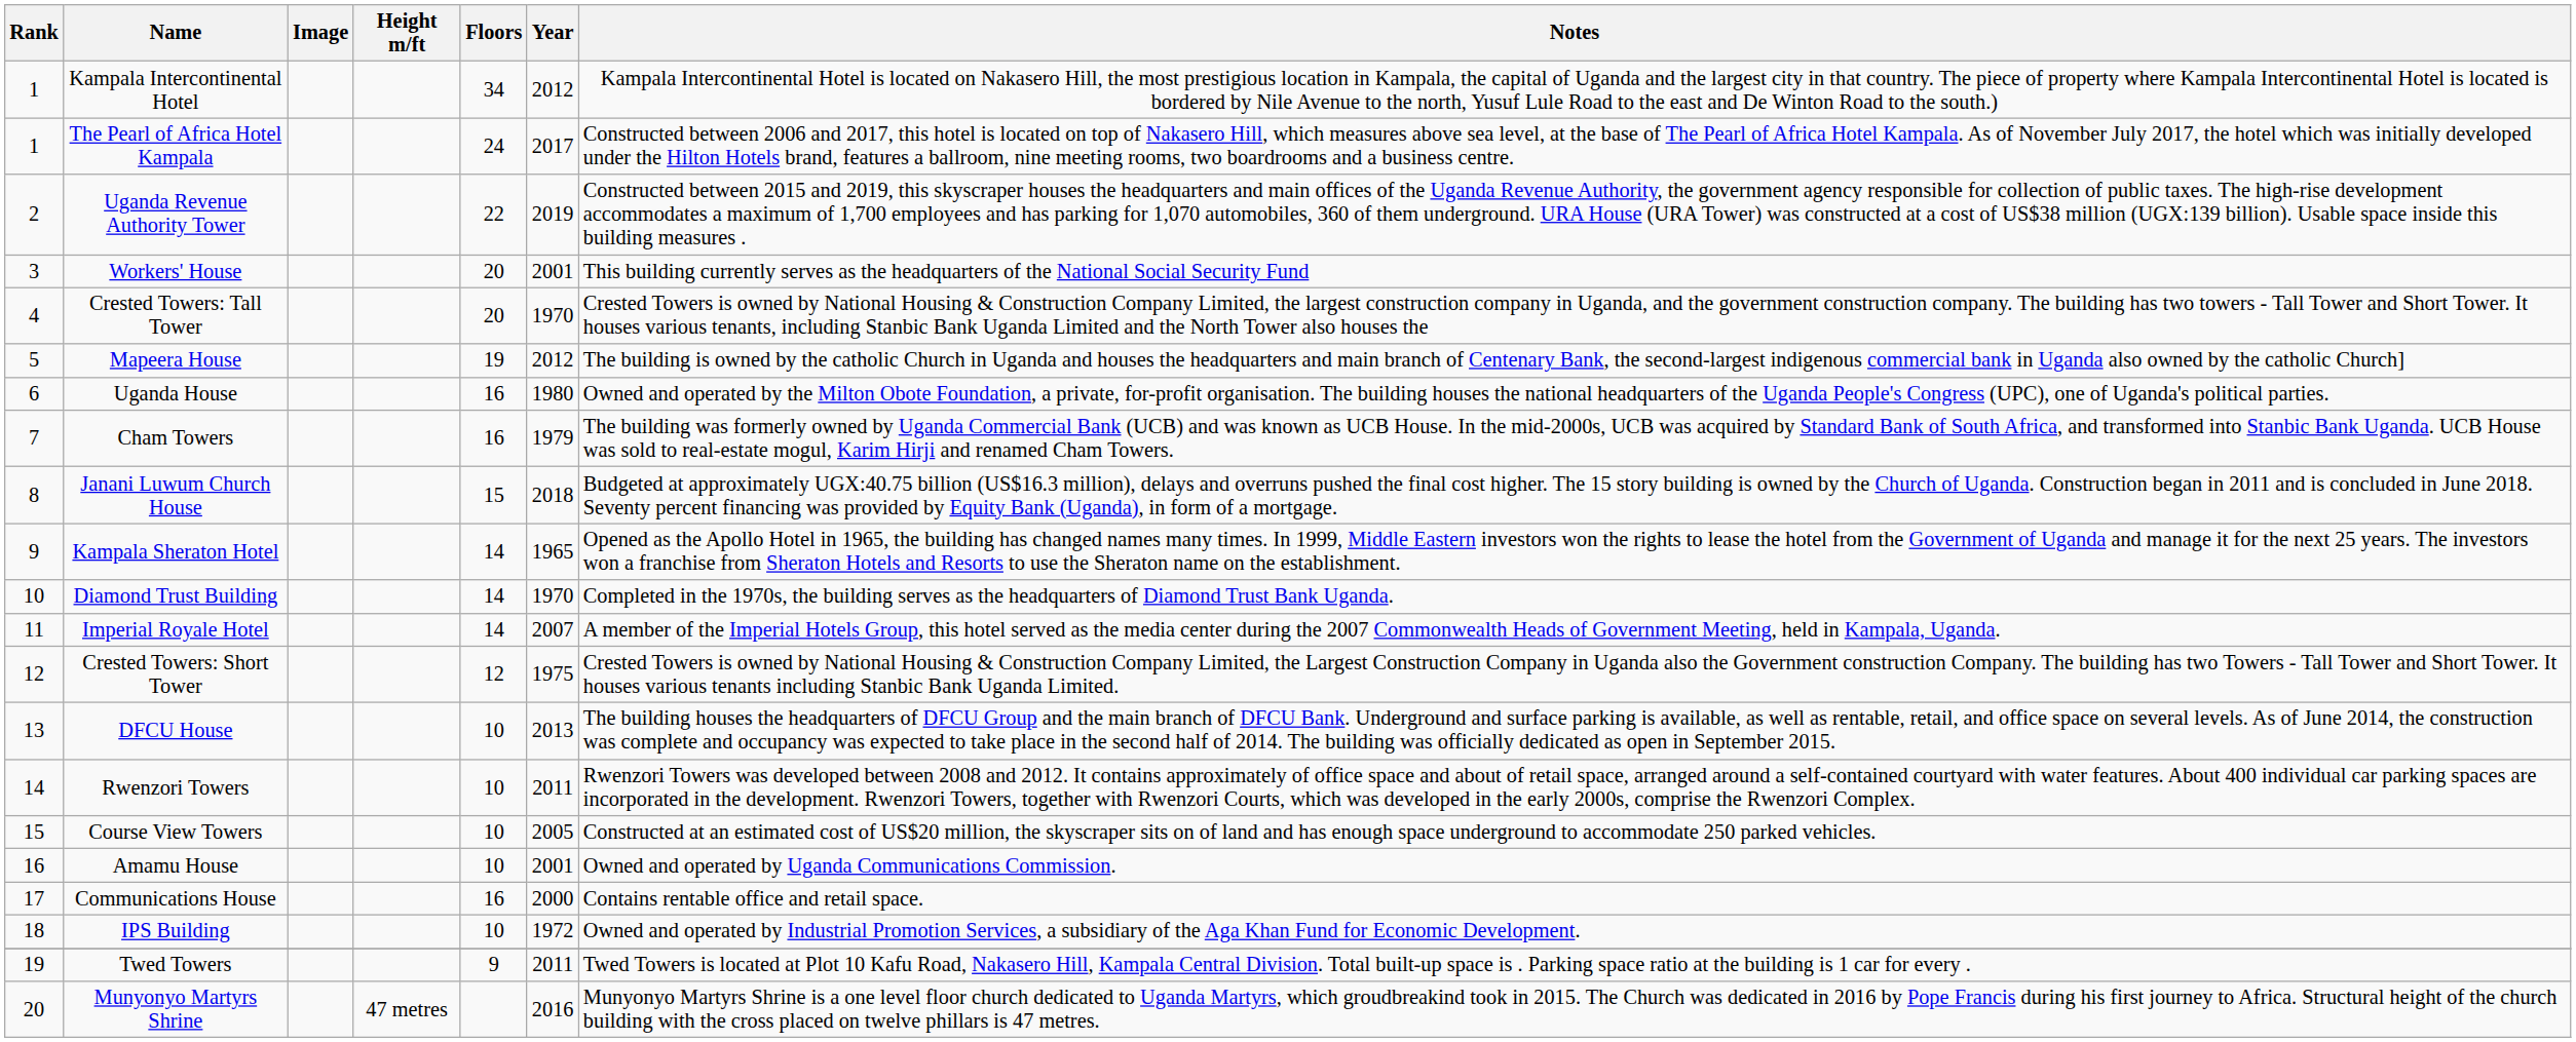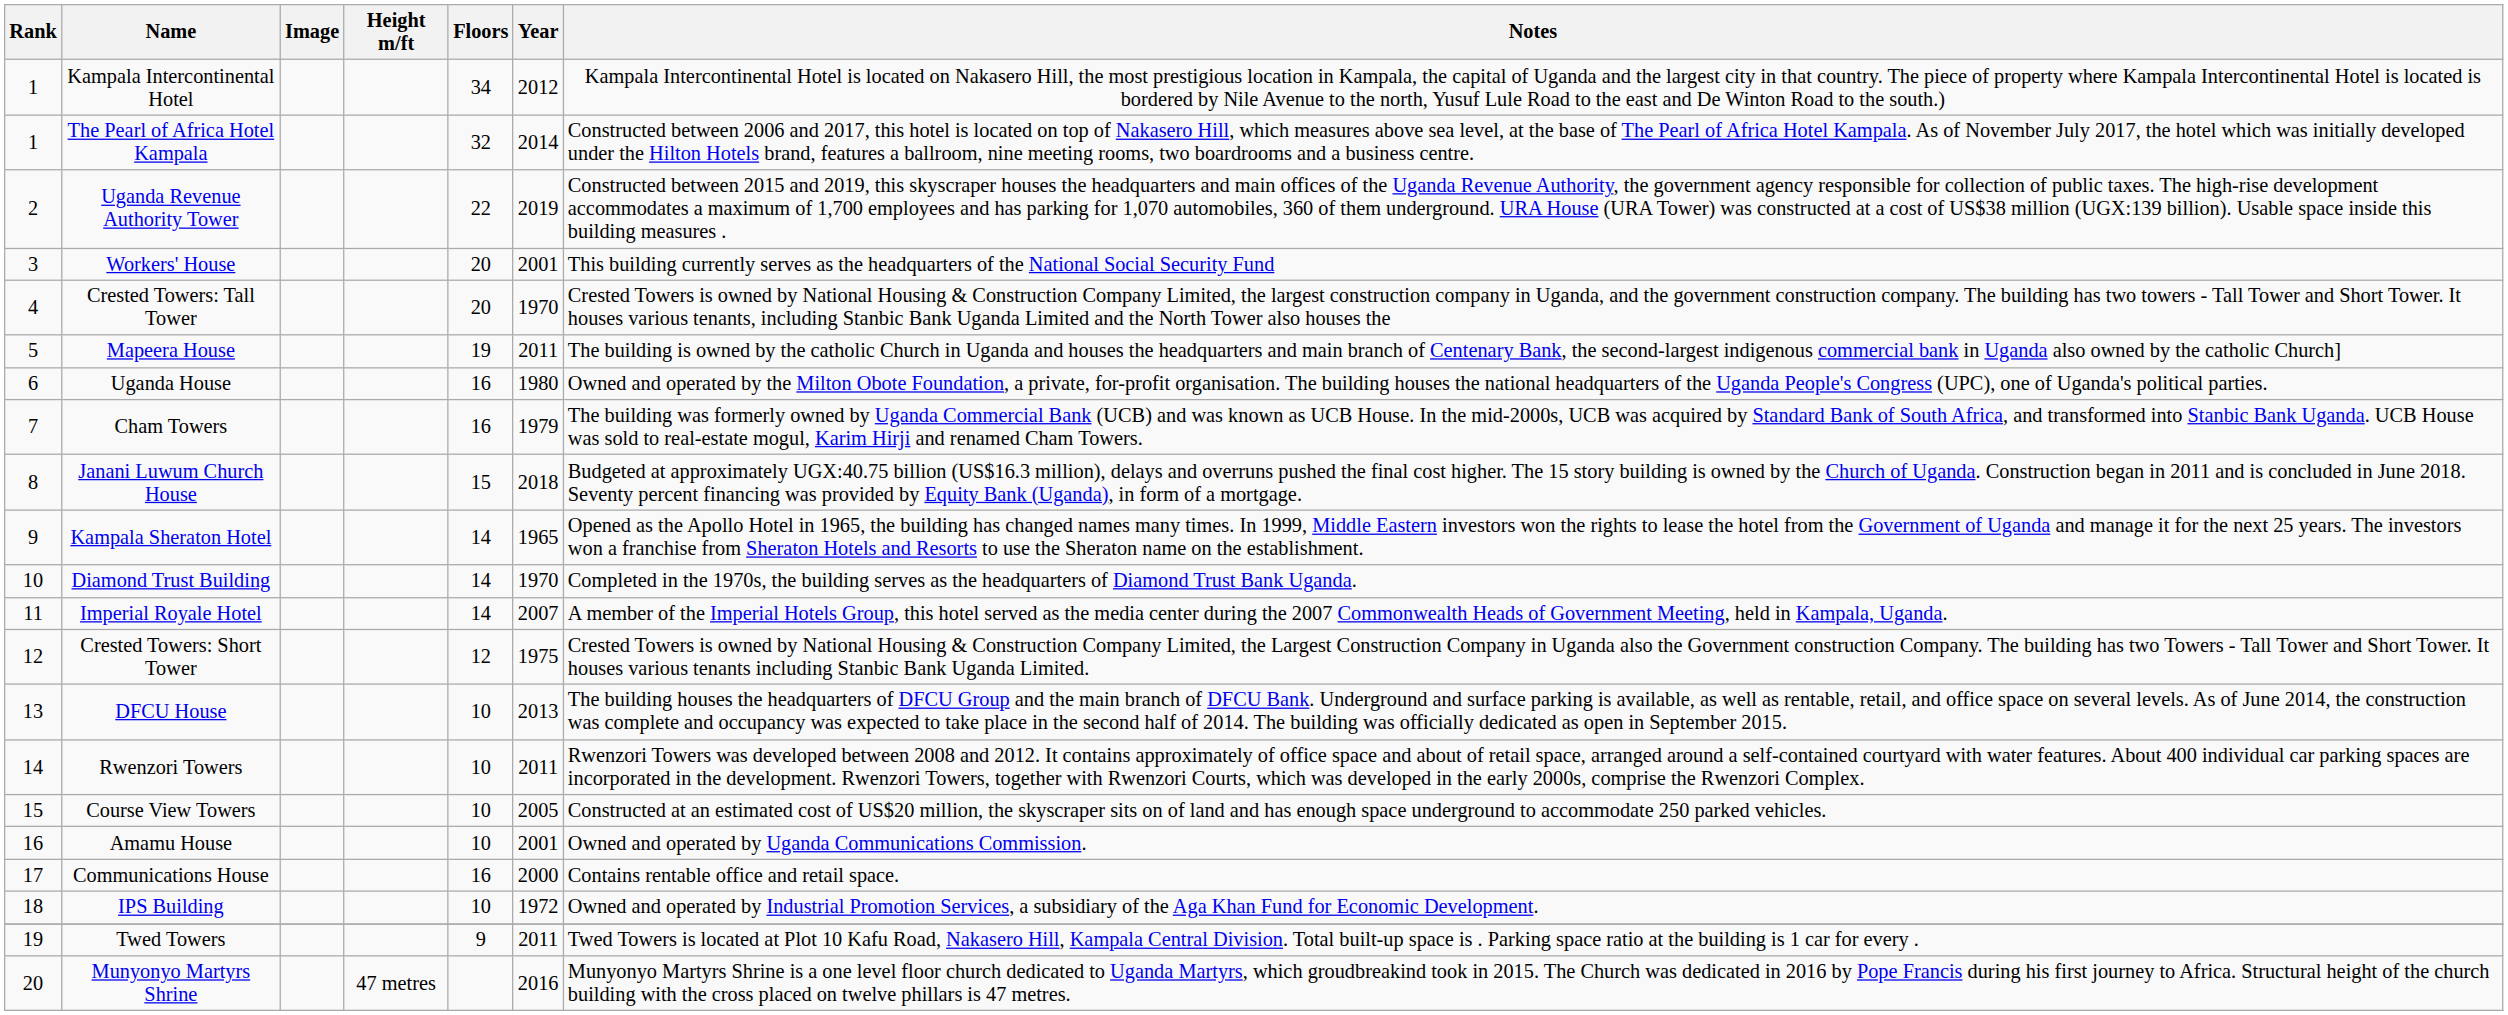 <table class="wikitable sortable" style="text-align:center;">
 <tr>
 <th>Rank</th>
 <th>Name</th>
 <th>Image</th>
 <th style="width:75px;">Height<br>m/ft</th>
 <th>Floors</th>
 <th>Year</th>
 <th class="unsortable">Notes</th>
 </tr>
 <tr>
 <td>1</td>
 <td>Kampala Intercontinental Hotel</td>
 <td></td>
 <td></td>
 <td>34</td>
 <td>2012</td>
 <td>Kampala Intercontinental Hotel is located on Nakasero Hill, the most prestigious location in Kampala, the capital of Uganda and the largest city in that country. The piece of property where Kampala Intercontinental Hotel is located is bordered by Nile Avenue to the north, Yusuf Lule Road to the east and De Winton Road to the south.)</td>
 </tr>
 <tr>
 <td>1</td>
 <td><a href='#'>The Pearl of Africa Hotel Kampala</a></td>
 <td></td>
 <td></td>
-<td>24</td>
-<td>2017</td>
+<td>32</td>
+<td>2014</td>
 <td align=left>Constructed between 2006 and 2017, this hotel is located on top of <a href='#'>Nakasero Hill</a>, which measures  above sea level, at the base of <a href='#'>The Pearl of Africa Hotel Kampala</a>. As of November July 2017, the hotel which was initially developed under the <a href='#'>Hilton Hotels</a> brand, features a  ballroom, nine meeting rooms, two boardrooms and a business centre.</td>
 </tr>
 <tr>
 <td>2</td>
 <td><a href='#'>Uganda Revenue Authority Tower</a></td>
 <td></td>
 <td></td>
 <td>22</td>
 <td>2019</td>
 <td align=left>Constructed between 2015 and 2019, this skyscraper houses the headquarters and main offices of the <a href='#'>Uganda Revenue Authority</a>, the government agency responsible for collection of public taxes. The high-rise development accommodates a maximum of 1,700 employees and has parking for 1,070 automobiles, 360 of them underground. <a href='#'>URA House</a> (URA Tower) was constructed at a cost of US$38 million (UGX:139 billion). Usable space inside this building measures  .</td>
 </tr>
 <tr>
 <td>3</td>
 <td><a href='#'>Workers' House</a></td>
 <td></td>
 <td> </td>
 <td>20</td>
 <td>2001</td>
 <td align=left>This building currently serves as the headquarters of the <a href='#'>National Social Security Fund</a></td>
 </tr>
 <tr>
 <td>4</td>
 <td>Crested Towers: Tall Tower</td>
 <td></td>
 <td> </td>
 <td>20</td>
 <td>1970</td>
 <td align=left>Crested Towers is owned by National Housing & Construction Company Limited, the largest construction company in Uganda, and the government construction company. The building has two towers - Tall Tower and Short Tower. It houses various tenants, including Stanbic Bank Uganda Limited and the North Tower also houses the </td>
 </tr>
 <tr>
 <td>5</td>
 <td><a href='#'>Mapeera House</a></td>
 <td></td>
 <td> </td>
 <td>19</td>
-<td>2012</td>
+<td>2011</td>
 <td align=left>The building is owned by the catholic Church in Uganda and  houses the headquarters and main branch of <a href='#'>Centenary Bank</a>, the second-largest indigenous <a href='#'>commercial bank</a> in <a href='#'>Uganda</a> also owned by the catholic Church]</td>
 </tr>
 <tr>
 <td>6</td>
 <td>Uganda House</td>
 <td></td>
 <td></td>
 <td>16</td>
 <td>1980</td>
 <td align=left>Owned and operated by the <a href='#'>Milton Obote Foundation</a>, a private, for-profit organisation. The building houses the national headquarters of the <a href='#'>Uganda People's Congress</a> (UPC), one of Uganda's political parties.</td>
 </tr>
 <tr>
 <td>7</td>
 <td>Cham Towers</td>
 <td></td>
 <td></td>
 <td>16</td>
 <td>1979</td>
 <td align=left>The building was formerly owned by <a href='#'>Uganda Commercial Bank</a> (UCB) and was known as UCB House. In the mid-2000s, UCB was acquired by <a href='#'>Standard Bank of South Africa</a>, and transformed into <a href='#'>Stanbic Bank Uganda</a>. UCB House was sold to real-estate mogul, <a href='#'>Karim Hirji</a> and renamed Cham Towers.</td>
 </tr>
 <tr>
 <td>8</td>
 <td><a href='#'>Janani Luwum Church House</a></td>
 <td></td>
 <td></td>
 <td>15</td>
 <td>2018</td>
 <td align=left>Budgeted at approximately UGX:40.75 billion (US$16.3 million), delays and overruns pushed the final cost higher. The 15 story building is owned by the <a href='#'>Church of Uganda</a>. Construction began in 2011 and is concluded in June 2018. Seventy percent financing was provided by <a href='#'>Equity Bank (Uganda)</a>, in form of a mortgage.</td>
 </tr>
 <tr>
 <td>9</td>
 <td><a href='#'>Kampala Sheraton Hotel</a></td>
 <td></td>
 <td></td>
 <td>14</td>
 <td>1965</td>
 <td align=left>Opened as the Apollo Hotel in 1965, the building has changed names many times. In 1999, <a href='#'>Middle Eastern</a> investors won the rights to lease the hotel from the <a href='#'>Government of Uganda</a> and manage it for the next 25 years. The investors won a franchise from <a href='#'>Sheraton Hotels and Resorts</a> to use the Sheraton name on the establishment.</td>
 </tr>
 <tr>
 <td>10</td>
 <td><a href='#'>Diamond Trust Building</a></td>
 <td></td>
 <td></td>
 <td>14</td>
 <td>1970</td>
 <td align=left>Completed in the 1970s, the building serves as the headquarters of <a href='#'>Diamond Trust Bank Uganda</a>.</td>
 </tr>
 <tr>
 <td>11</td>
 <td><a href='#'>Imperial Royale Hotel</a></td>
 <td></td>
 <td></td>
 <td>14</td>
 <td>2007</td>
 <td align=left>A member of the <a href='#'>Imperial Hotels Group</a>, this hotel served as the media center during the 2007 <a href='#'>Commonwealth Heads of Government Meeting</a>, held in <a href='#'>Kampala, Uganda</a>.</td>
 </tr>
 <tr>
 <td>12</td>
 <td>Crested Towers: Short Tower</td>
 <td></td>
 <td></td>
 <td>12</td>
 <td>1975</td>
 <td align=left>Crested Towers is owned by National Housing & Construction Company Limited, the Largest Construction Company in Uganda also the Government construction Company. The building has two Towers - Tall Tower and Short Tower. It houses various tenants including Stanbic Bank Uganda Limited.</td>
 </tr>
 <tr>
 <td>13</td>
 <td><a href='#'>DFCU House</a></td>
 <td></td>
 <td></td>
 <td>10</td>
 <td>2013</td>
 <td align=left>The building houses the headquarters of <a href='#'>DFCU Group</a> and the main branch of <a href='#'>DFCU Bank</a>. Underground and surface parking is available, as well as rentable, retail, and office space on several levels. As of June 2014, the construction was complete and occupancy was expected to take place in the second half of 2014. The building was officially dedicated as open in September 2015.</td>
 </tr>
 <tr>
 <td>14</td>
 <td>Rwenzori Towers</td>
 <td></td>
 <td></td>
 <td>10</td>
 <td>2011</td>
 <td align=left>Rwenzori Towers was developed between 2008 and 2012. It contains approximately  of office space and about  of retail space, arranged around a self-contained courtyard with water features. About 400 individual car parking spaces are incorporated in the development. Rwenzori Towers, together with Rwenzori Courts, which was developed in the early 2000s, comprise the Rwenzori Complex.</td>
 </tr>
 <tr>
 <td>15</td>
 <td>Course View Towers</td>
 <td></td>
 <td></td>
 <td>10</td>
 <td>2005</td>
 <td align=left>Constructed at an estimated cost of US$20 million, the skyscraper sits on  of  land and has enough space underground to accommodate 250 parked vehicles.</td>
 </tr>
 <tr>
 <td>16</td>
 <td>Amamu House</td>
 <td></td>
 <td></td>
 <td>10</td>
 <td>2001</td>
 <td align=left>Owned and operated by <a href='#'>Uganda Communications Commission</a>.</td>
 </tr>
 <tr>
 <td>17</td>
 <td>Communications House</td>
 <td></td>
 <td></td>
 <td>16</td>
 <td>2000</td>
 <td align=left>Contains rentable office and retail space.</td>
 </tr>
 <tr>
 <td>18</td>
 <td><a href='#'>IPS Building</a></td>
 <td></td>
 <td></td>
 <td>10</td>
 <td>1972</td>
 <td align=left>Owned and operated by <a href='#'>Industrial Promotion Services</a>, a subsidiary of the <a href='#'>Aga Khan Fund for Economic Development</a>.</td>
 </tr>
 <tr>
 </tr>
 <tr>
 <td>19</td>
 <td>Twed Towers</td>
 <td></td>
 <td></td>
 <td>9</td>
 <td>2011</td>
 <td align=left>Twed Towers is located at Plot 10 Kafu Road, <a href='#'>Nakasero Hill</a>, <a href='#'>Kampala Central Division</a>. Total built-up space is . Parking space ratio at the building is 1 car for every .</td>
 </tr>
 <tr>
 <td>20</td>
 <td><a href='#'>Munyonyo Martyrs Shrine</a></td>
 <td></td>
 <td>47 metres</td>
 <td></td>
 <td>2016</td>
 <td align=left>Munyonyo Martyrs Shrine is a one level floor church dedicated to <a href='#'>Uganda Martyrs</a>, which groudbreakind took in 2015. The Church was dedicated in 2016 by <a href='#'>Pope Francis</a> during his first journey to Africa. Structural height of the church building with the cross placed on twelve phillars is 47 metres.</td>
 </tr>
 <tr>
 </tr>
 </table>
